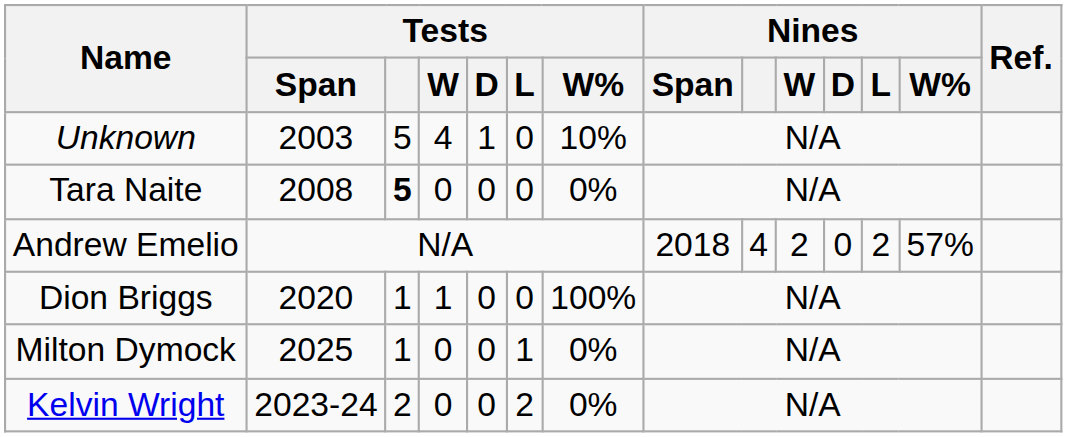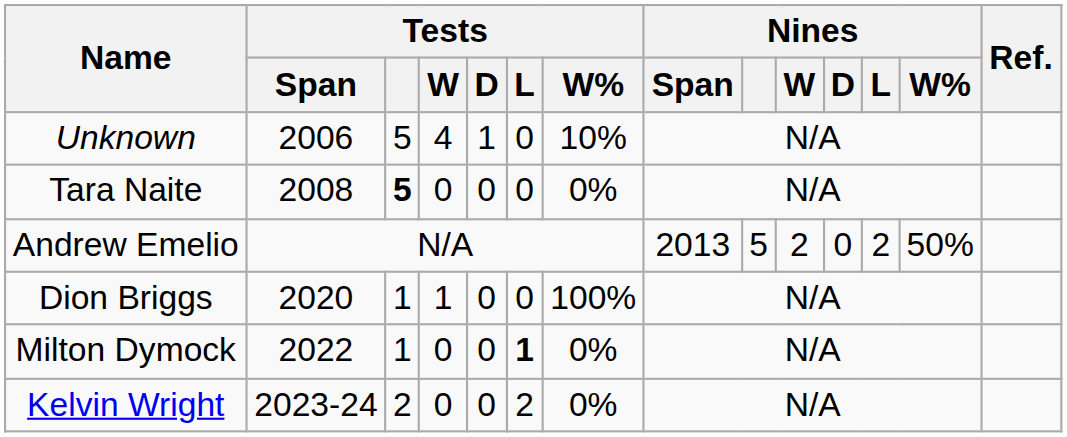 <table class="wikitable" style="text-align:center;">
 <tr>
 <th rowspan=2>Name</th>
 <th colspan=6>Tests</th>
 <th colspan=6>Nines</th>
 <th rowspan=2 class="unsortable">Ref.</th>
 </tr>
 <tr>
 <th>Span</th>
 <th></th>
 <th>W</th>
 <th>D</th>
 <th>L</th>
 <th data-sort-type="number">W%</th>
 <th>Span</th>
 <th></th>
 <th>W</th>
 <th>D</th>
 <th>L</th>
 <th data-sort-type="number">W%</th>
 </tr>
 <tr>
 <td><em>Unknown</em></td>
-<td>2003</td>
+<td>2006</td>
 <td>5</td>
 <td>4</td>
 <td>1</td>
 <td>0</td>
 <td>10%</td>
 <td colspan=6>N/A</td>
 <td></td>
 </tr>
 <tr>
 <td>Tara Naite</td>
 <td>2008</td>
 <td><strong>5</strong></td>
 <td>0</td>
 <td>0</td>
 <td>0</td>
 <td>0%</td>
 <td colspan=6>N/A</td>
 <td></td>
 </tr>
 <tr>
 <td>Andrew Emelio</td>
 <td colspan=6>N/A</td>
-<td>2018</td>
-<td>4</td>
+<td>2013</td>
+<td>5</td>
 <td>2</td>
 <td>0</td>
 <td>2</td>
-<td>57%</td>
+<td>50%</td>
 <td></td>
 </tr>
 <tr>
 <td>Dion Briggs</td>
 <td>2020</td>
 <td>1</td>
 <td>1</td>
 <td>0</td>
 <td>0</td>
 <td>100%</td>
 <td colspan=6>N/A</td>
 <td></td>
 </tr>
 <tr>
 <td>Milton Dymock</td>
-<td>2025</td>
+<td>2022</td>
 <td>1</td>
 <td>0</td>
 <td>0</td>
-<td>1</td>
+<td><strong>1</strong></td>
 <td>0%</td>
 <td colspan=6>N/A</td>
 <td></td>
 </tr>
 <tr>
 <td><a href='#'>Kelvin Wright</a></td>
 <td>2023-24</td>
 <td>2</td>
 <td>0</td>
 <td>0</td>
 <td>2</td>
 <td>0%</td>
 <td colspan=6>N/A</td>
 <td></td>
 </tr>
 </table>
